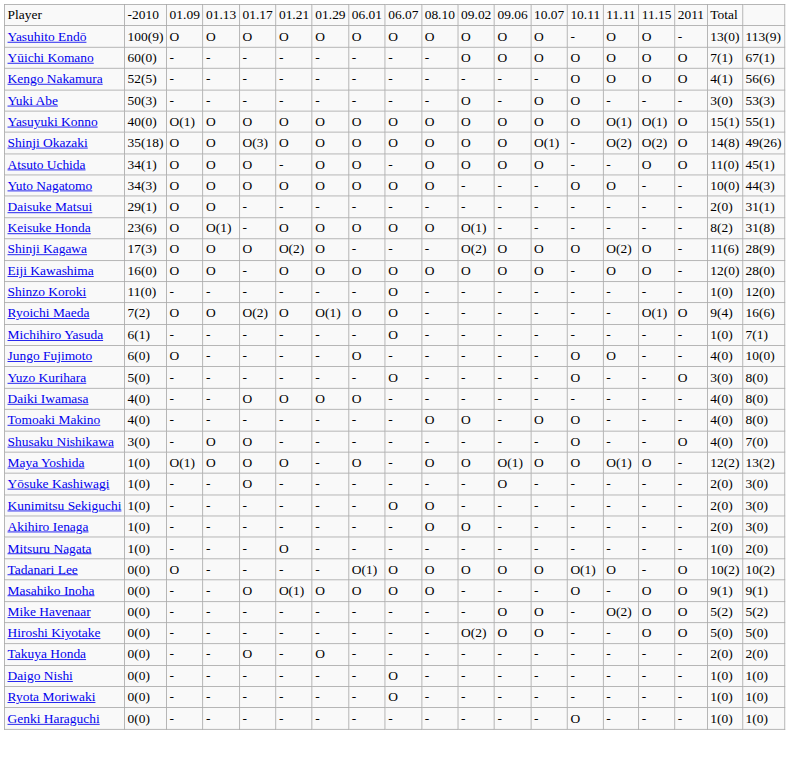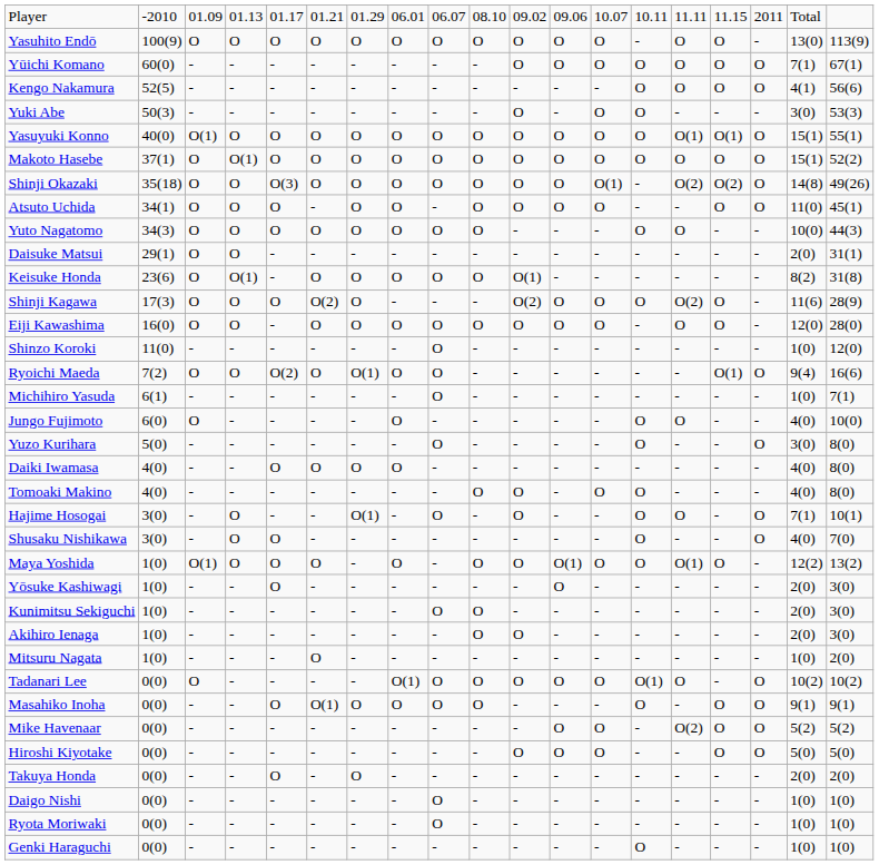 <table class="wikitable" style="text-align:left;">
 <tr>
 <td>Player</td>
 <td>-2010</td>
 <td>01.09</td>
 <td>01.13</td>
 <td>01.17</td>
 <td>01.21</td>
 <td>01.29</td>
 <td>06.01</td>
 <td>06.07</td>
 <td>08.10</td>
 <td>09.02</td>
 <td>09.06</td>
 <td>10.07</td>
 <td>10.11</td>
 <td>11.11</td>
 <td>11.15</td>
 <td>2011</td>
 <td>Total</td>
 </tr>
 <tr>
 <td><a href='#'>Yasuhito Endō</a></td>
 <td>100(9)</td>
 <td>O</td>
 <td>O</td>
 <td>O</td>
 <td>O</td>
 <td>O</td>
 <td>O</td>
 <td>O</td>
 <td>O</td>
 <td>O</td>
 <td>O</td>
 <td>O</td>
 <td>-</td>
 <td>O</td>
 <td>O</td>
 <td>-</td>
 <td>13(0)</td>
 <td>113(9)</td>
 </tr>
 <tr>
 <td><a href='#'>Yūichi Komano</a></td>
 <td>60(0)</td>
 <td>-</td>
 <td>-</td>
 <td>-</td>
 <td>-</td>
 <td>-</td>
 <td>-</td>
 <td>-</td>
 <td>-</td>
 <td>O</td>
 <td>O</td>
 <td>O</td>
 <td>O</td>
 <td>O</td>
 <td>O</td>
 <td>O</td>
 <td>7(1)</td>
 <td>67(1)</td>
 </tr>
 <tr>
 <td><a href='#'>Kengo Nakamura</a></td>
 <td>52(5)</td>
 <td>-</td>
 <td>-</td>
 <td>-</td>
 <td>-</td>
 <td>-</td>
 <td>-</td>
 <td>-</td>
 <td>-</td>
 <td>-</td>
 <td>-</td>
 <td>-</td>
 <td>O</td>
 <td>O</td>
 <td>O</td>
 <td>O</td>
 <td>4(1)</td>
 <td>56(6)</td>
 </tr>
 <tr>
 <td><a href='#'>Yuki Abe</a></td>
 <td>50(3)</td>
 <td>-</td>
 <td>-</td>
 <td>-</td>
 <td>-</td>
 <td>-</td>
 <td>-</td>
 <td>-</td>
 <td>-</td>
 <td>O</td>
 <td>-</td>
 <td>O</td>
 <td>O</td>
 <td>-</td>
 <td>-</td>
 <td>-</td>
 <td>3(0)</td>
 <td>53(3)</td>
 </tr>
 <tr>
 <td><a href='#'>Yasuyuki Konno</a></td>
 <td>40(0)</td>
 <td>O(1)</td>
 <td>O</td>
 <td>O</td>
 <td>O</td>
 <td>O</td>
 <td>O</td>
 <td>O</td>
 <td>O</td>
 <td>O</td>
 <td>O</td>
 <td>O</td>
 <td>O</td>
 <td>O(1)</td>
 <td>O(1)</td>
 <td>O</td>
 <td>15(1)</td>
 <td>55(1)</td>
+</tr>
+<tr>
+<td><a href='#'>Makoto Hasebe</a></td>
+<td>37(1)</td>
+<td>O</td>
+<td>O(1)</td>
+<td>O</td>
+<td>O</td>
+<td>O</td>
+<td>O</td>
+<td>O</td>
+<td>O</td>
+<td>O</td>
+<td>O</td>
+<td>O</td>
+<td>O</td>
+<td>O</td>
+<td>O</td>
+<td>O</td>
+<td>15(1)</td>
+<td>52(2)</td>
 </tr>
 <tr>
 <td><a href='#'>Shinji Okazaki</a></td>
 <td>35(18)</td>
 <td>O</td>
 <td>O</td>
 <td>O(3)</td>
 <td>O</td>
 <td>O</td>
 <td>O</td>
 <td>O</td>
 <td>O</td>
 <td>O</td>
 <td>O</td>
 <td>O(1)</td>
 <td>-</td>
 <td>O(2)</td>
 <td>O(2)</td>
 <td>O</td>
 <td>14(8)</td>
 <td>49(26)</td>
 </tr>
 <tr>
 <td><a href='#'>Atsuto Uchida</a></td>
 <td>34(1)</td>
 <td>O</td>
 <td>O</td>
 <td>O</td>
 <td>-</td>
 <td>O</td>
 <td>O</td>
 <td>-</td>
 <td>O</td>
 <td>O</td>
 <td>O</td>
 <td>O</td>
 <td>-</td>
 <td>-</td>
 <td>O</td>
 <td>O</td>
 <td>11(0)</td>
 <td>45(1)</td>
 </tr>
 <tr>
 <td><a href='#'>Yuto Nagatomo</a></td>
 <td>34(3)</td>
 <td>O</td>
 <td>O</td>
 <td>O</td>
 <td>O</td>
 <td>O</td>
 <td>O</td>
 <td>O</td>
 <td>O</td>
 <td>-</td>
 <td>-</td>
 <td>-</td>
 <td>O</td>
 <td>O</td>
 <td>-</td>
 <td>-</td>
 <td>10(0)</td>
 <td>44(3)</td>
 </tr>
 <tr>
 <td><a href='#'>Daisuke Matsui</a></td>
 <td>29(1)</td>
 <td>O</td>
 <td>O</td>
 <td>-</td>
 <td>-</td>
 <td>-</td>
 <td>-</td>
 <td>-</td>
 <td>-</td>
 <td>-</td>
 <td>-</td>
 <td>-</td>
 <td>-</td>
 <td>-</td>
 <td>-</td>
 <td>-</td>
 <td>2(0)</td>
 <td>31(1)</td>
 </tr>
 <tr>
 <td><a href='#'>Keisuke Honda</a></td>
 <td>23(6)</td>
 <td>O</td>
 <td>O(1)</td>
 <td>-</td>
 <td>O</td>
 <td>O</td>
 <td>O</td>
 <td>O</td>
 <td>O</td>
 <td>O(1)</td>
 <td>-</td>
 <td>-</td>
 <td>-</td>
 <td>-</td>
 <td>-</td>
 <td>-</td>
 <td>8(2)</td>
 <td>31(8)</td>
 </tr>
 <tr>
 <td><a href='#'>Shinji Kagawa</a></td>
 <td>17(3)</td>
 <td>O</td>
 <td>O</td>
 <td>O</td>
 <td>O(2)</td>
 <td>O</td>
 <td>-</td>
 <td>-</td>
 <td>-</td>
 <td>O(2)</td>
 <td>O</td>
 <td>O</td>
 <td>O</td>
 <td>O(2)</td>
 <td>O</td>
 <td>-</td>
 <td>11(6)</td>
 <td>28(9)</td>
 </tr>
 <tr>
 <td><a href='#'>Eiji Kawashima</a></td>
 <td>16(0)</td>
 <td>O</td>
 <td>O</td>
 <td>-</td>
 <td>O</td>
 <td>O</td>
 <td>O</td>
 <td>O</td>
 <td>O</td>
 <td>O</td>
 <td>O</td>
 <td>O</td>
 <td>-</td>
 <td>O</td>
 <td>O</td>
 <td>-</td>
 <td>12(0)</td>
 <td>28(0)</td>
 </tr>
 <tr>
 <td><a href='#'>Shinzo Koroki</a></td>
 <td>11(0)</td>
 <td>-</td>
 <td>-</td>
 <td>-</td>
 <td>-</td>
 <td>-</td>
 <td>-</td>
 <td>O</td>
 <td>-</td>
 <td>-</td>
 <td>-</td>
 <td>-</td>
 <td>-</td>
 <td>-</td>
 <td>-</td>
 <td>-</td>
 <td>1(0)</td>
 <td>12(0)</td>
 </tr>
 <tr>
 <td><a href='#'>Ryoichi Maeda</a></td>
 <td>7(2)</td>
 <td>O</td>
 <td>O</td>
 <td>O(2)</td>
 <td>O</td>
 <td>O(1)</td>
 <td>O</td>
 <td>O</td>
 <td>-</td>
 <td>-</td>
 <td>-</td>
 <td>-</td>
 <td>-</td>
 <td>-</td>
 <td>O(1)</td>
 <td>O</td>
 <td>9(4)</td>
 <td>16(6)</td>
 </tr>
 <tr>
 <td><a href='#'>Michihiro Yasuda</a></td>
 <td>6(1)</td>
 <td>-</td>
 <td>-</td>
 <td>-</td>
 <td>-</td>
 <td>-</td>
 <td>-</td>
 <td>O</td>
 <td>-</td>
 <td>-</td>
 <td>-</td>
 <td>-</td>
 <td>-</td>
 <td>-</td>
 <td>-</td>
 <td>-</td>
 <td>1(0)</td>
 <td>7(1)</td>
 </tr>
 <tr>
 <td><a href='#'>Jungo Fujimoto</a></td>
 <td>6(0)</td>
 <td>O</td>
 <td>-</td>
 <td>-</td>
 <td>-</td>
 <td>-</td>
 <td>O</td>
 <td>-</td>
 <td>-</td>
 <td>-</td>
 <td>-</td>
 <td>-</td>
 <td>O</td>
 <td>O</td>
 <td>-</td>
 <td>-</td>
 <td>4(0)</td>
 <td>10(0)</td>
 </tr>
 <tr>
 <td><a href='#'>Yuzo Kurihara</a></td>
 <td>5(0)</td>
 <td>-</td>
 <td>-</td>
 <td>-</td>
 <td>-</td>
 <td>-</td>
 <td>-</td>
 <td>O</td>
 <td>-</td>
 <td>-</td>
 <td>-</td>
 <td>-</td>
 <td>O</td>
 <td>-</td>
 <td>-</td>
 <td>O</td>
 <td>3(0)</td>
 <td>8(0)</td>
 </tr>
 <tr>
 <td><a href='#'>Daiki Iwamasa</a></td>
 <td>4(0)</td>
 <td>-</td>
 <td>-</td>
 <td>O</td>
 <td>O</td>
 <td>O</td>
 <td>O</td>
 <td>-</td>
 <td>-</td>
 <td>-</td>
 <td>-</td>
 <td>-</td>
 <td>-</td>
 <td>-</td>
 <td>-</td>
 <td>-</td>
 <td>4(0)</td>
 <td>8(0)</td>
 </tr>
 <tr>
 <td><a href='#'>Tomoaki Makino</a></td>
 <td>4(0)</td>
 <td>-</td>
 <td>-</td>
 <td>-</td>
 <td>-</td>
 <td>-</td>
 <td>-</td>
 <td>-</td>
 <td>O</td>
 <td>O</td>
 <td>-</td>
 <td>O</td>
 <td>O</td>
 <td>-</td>
 <td>-</td>
 <td>-</td>
 <td>4(0)</td>
 <td>8(0)</td>
 </tr>
 <tr>
+<td><a href='#'>Hajime Hosogai</a></td>
+<td>3(0)</td>
+<td>-</td>
+<td>O</td>
+<td>-</td>
+<td>-</td>
+<td>O(1)</td>
+<td>-</td>
+<td>O</td>
+<td>-</td>
+<td>O</td>
+<td>-</td>
+<td>-</td>
+<td>O</td>
+<td>O</td>
+<td>-</td>
+<td>O</td>
+<td>7(1)</td>
+<td>10(1)</td>
+</tr>
+<tr>
 <td><a href='#'>Shusaku Nishikawa</a></td>
 <td>3(0)</td>
 <td>-</td>
 <td>O</td>
 <td>O</td>
 <td>-</td>
 <td>-</td>
 <td>-</td>
 <td>-</td>
 <td>-</td>
 <td>-</td>
 <td>-</td>
 <td>-</td>
 <td>O</td>
 <td>-</td>
 <td>-</td>
 <td>O</td>
 <td>4(0)</td>
 <td>7(0)</td>
 </tr>
 <tr>
 <td><a href='#'>Maya Yoshida</a></td>
 <td>1(0)</td>
 <td>O(1)</td>
 <td>O</td>
 <td>O</td>
 <td>O</td>
 <td>-</td>
 <td>O</td>
 <td>-</td>
 <td>O</td>
 <td>O</td>
 <td>O(1)</td>
 <td>O</td>
 <td>O</td>
 <td>O(1)</td>
 <td>O</td>
 <td>-</td>
 <td>12(2)</td>
 <td>13(2)</td>
 </tr>
 <tr>
 <td><a href='#'>Yōsuke Kashiwagi</a></td>
 <td>1(0)</td>
 <td>-</td>
 <td>-</td>
 <td>O</td>
 <td>-</td>
 <td>-</td>
 <td>-</td>
 <td>-</td>
 <td>-</td>
 <td>-</td>
 <td>O</td>
 <td>-</td>
 <td>-</td>
 <td>-</td>
 <td>-</td>
 <td>-</td>
 <td>2(0)</td>
 <td>3(0)</td>
 </tr>
 <tr>
 <td><a href='#'>Kunimitsu Sekiguchi</a></td>
 <td>1(0)</td>
 <td>-</td>
 <td>-</td>
 <td>-</td>
 <td>-</td>
 <td>-</td>
 <td>-</td>
 <td>O</td>
 <td>O</td>
 <td>-</td>
 <td>-</td>
 <td>-</td>
 <td>-</td>
 <td>-</td>
 <td>-</td>
 <td>-</td>
 <td>2(0)</td>
 <td>3(0)</td>
 </tr>
 <tr>
 <td><a href='#'>Akihiro Ienaga</a></td>
 <td>1(0)</td>
 <td>-</td>
 <td>-</td>
 <td>-</td>
 <td>-</td>
 <td>-</td>
 <td>-</td>
 <td>-</td>
 <td>O</td>
 <td>O</td>
 <td>-</td>
 <td>-</td>
 <td>-</td>
 <td>-</td>
 <td>-</td>
 <td>-</td>
 <td>2(0)</td>
 <td>3(0)</td>
 </tr>
 <tr>
 <td><a href='#'>Mitsuru Nagata</a></td>
 <td>1(0)</td>
 <td>-</td>
 <td>-</td>
 <td>-</td>
 <td>O</td>
 <td>-</td>
 <td>-</td>
 <td>-</td>
 <td>-</td>
 <td>-</td>
 <td>-</td>
 <td>-</td>
 <td>-</td>
 <td>-</td>
 <td>-</td>
 <td>-</td>
 <td>1(0)</td>
 <td>2(0)</td>
 </tr>
 <tr>
 <td><a href='#'>Tadanari Lee</a></td>
 <td>0(0)</td>
 <td>O</td>
 <td>-</td>
 <td>-</td>
 <td>-</td>
 <td>-</td>
 <td>O(1)</td>
 <td>O</td>
 <td>O</td>
 <td>O</td>
 <td>O</td>
 <td>O</td>
 <td>O(1)</td>
 <td>O</td>
 <td>-</td>
 <td>O</td>
 <td>10(2)</td>
 <td>10(2)</td>
 </tr>
 <tr>
 <td><a href='#'>Masahiko Inoha</a></td>
 <td>0(0)</td>
 <td>-</td>
 <td>-</td>
 <td>O</td>
 <td>O(1)</td>
 <td>O</td>
 <td>O</td>
 <td>O</td>
 <td>O</td>
 <td>-</td>
 <td>-</td>
 <td>-</td>
 <td>O</td>
 <td>-</td>
 <td>O</td>
 <td>O</td>
 <td>9(1)</td>
 <td>9(1)</td>
 </tr>
 <tr>
 <td><a href='#'>Mike Havenaar</a></td>
 <td>0(0)</td>
 <td>-</td>
 <td>-</td>
 <td>-</td>
 <td>-</td>
 <td>-</td>
 <td>-</td>
 <td>-</td>
 <td>-</td>
 <td>-</td>
 <td>O</td>
 <td>O</td>
 <td>-</td>
 <td>O(2)</td>
 <td>O</td>
 <td>O</td>
 <td>5(2)</td>
 <td>5(2)</td>
 </tr>
 <tr>
 <td><a href='#'>Hiroshi Kiyotake</a></td>
 <td>0(0)</td>
 <td>-</td>
 <td>-</td>
 <td>-</td>
 <td>-</td>
 <td>-</td>
 <td>-</td>
 <td>-</td>
 <td>-</td>
-<td>O(2)</td>
+<td>O</td>
 <td>O</td>
 <td>O</td>
 <td>-</td>
 <td>-</td>
 <td>O</td>
 <td>O</td>
 <td>5(0)</td>
 <td>5(0)</td>
 </tr>
 <tr>
 <td><a href='#'>Takuya Honda</a></td>
 <td>0(0)</td>
 <td>-</td>
 <td>-</td>
 <td>O</td>
 <td>-</td>
 <td>O</td>
 <td>-</td>
 <td>-</td>
 <td>-</td>
 <td>-</td>
 <td>-</td>
 <td>-</td>
 <td>-</td>
 <td>-</td>
 <td>-</td>
 <td>-</td>
 <td>2(0)</td>
 <td>2(0)</td>
 </tr>
 <tr>
 <td><a href='#'>Daigo Nishi</a></td>
 <td>0(0)</td>
 <td>-</td>
 <td>-</td>
 <td>-</td>
 <td>-</td>
 <td>-</td>
 <td>-</td>
 <td>O</td>
 <td>-</td>
 <td>-</td>
 <td>-</td>
 <td>-</td>
 <td>-</td>
 <td>-</td>
 <td>-</td>
 <td>-</td>
 <td>1(0)</td>
 <td>1(0)</td>
 </tr>
 <tr>
 <td><a href='#'>Ryota Moriwaki</a></td>
 <td>0(0)</td>
 <td>-</td>
 <td>-</td>
 <td>-</td>
 <td>-</td>
 <td>-</td>
 <td>-</td>
 <td>O</td>
 <td>-</td>
 <td>-</td>
 <td>-</td>
 <td>-</td>
 <td>-</td>
 <td>-</td>
 <td>-</td>
 <td>-</td>
 <td>1(0)</td>
 <td>1(0)</td>
 </tr>
 <tr>
 <td><a href='#'>Genki Haraguchi</a></td>
 <td>0(0)</td>
 <td>-</td>
 <td>-</td>
 <td>-</td>
 <td>-</td>
 <td>-</td>
 <td>-</td>
 <td>-</td>
 <td>-</td>
 <td>-</td>
 <td>-</td>
 <td>-</td>
 <td>O</td>
 <td>-</td>
 <td>-</td>
 <td>-</td>
 <td>1(0)</td>
 <td>1(0)</td>
 </tr>
 </table>
